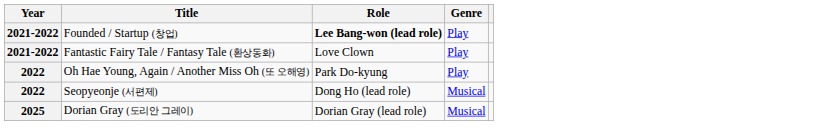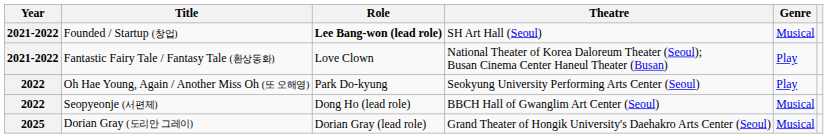 <table class="wikitable sortable plainrowheaders">
 <tr>
 <th scope="col">Year</th>
 <th scope="col">Title</th>
 <th scope="col">Role</th>
+<th scope="col">Theatre</th>
 <th scope="col">Genre</th>
 <th scope="col" class="unsortable"></th>
 </tr>
 <tr>
 <th scope="row">2021-2022</th>
 <td>Founded / Startup <small>(창업)</small></td>
 <td><strong>Lee Bang-won (lead role)</strong></td>
-<td><a href='#'>Play</a></td>
+<td>SH Art Hall (<a href='#'>Seoul</a>)</td>
+<td><a href='#'>Musical</a></td>
 <td></td>
 </tr>
 <tr>
 <th scope="row">2021-2022</th>
 <td>Fantastic Fairy Tale / Fantasy Tale <small>(환상동화)</small></td>
 <td>Love Clown</td>
+<td>National Theater of Korea Daloreum Theater (<a href='#'>Seoul</a>); <br> Busan Cinema Center Haneul Theater (<a href='#'>Busan</a>)</td>
 <td><a href='#'>Play</a></td>
 <td></td>
 </tr>
 <tr>
 <th scope="row">2022</th>
 <td>Oh Hae Young, Again / Another Miss Oh <small>(또 오해영)</small></td>
 <td>Park Do-kyung</td>
+<td>Seokyung University Performing Arts Center (<a href='#'>Seoul</a>)</td>
 <td><a href='#'>Play</a></td>
 <td></td>
 </tr>
 <tr>
 <th scope="row">2022</th>
 <td>Seopyeonje <small>(서편제)</small></td>
 <td>Dong Ho (lead role)</td>
+<td>BBCH Hall of Gwanglim Art Center (<a href='#'>Seoul</a>)</td>
 <td><a href='#'>Musical</a></td>
 <td></td>
 </tr>
 <tr>
 <th scope="row">2025</th>
 <td>Dorian Gray <small>(도리안 그레이)</small></td>
 <td>Dorian Gray (lead role)</td>
+<td>Grand Theater of Hongik University's Daehakro Arts Center (<a href='#'>Seoul</a>)</td>
 <td><a href='#'>Musical</a></td>
 <td></td>
 </tr>
 </table>
